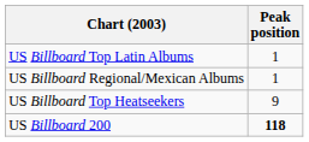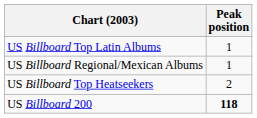 <table class="wikitable">
 <tr>
 <th align="left">Chart (2003)</th>
 <th align="left">Peak<br>position</th>
 </tr>
 <tr>
 <td align="left"><a href='#'>US</a> <a href='#'><em>Billboard</em> Top Latin Albums</a></td>
 <td align="center">1</td>
 </tr>
 <tr>
 <td align="left">US <em>Billboard</em> Regional/Mexican Albums</td>
 <td align="center">1</td>
 </tr>
 <tr>
 <td align="left">US <em>Billboard</em> <a href='#'>Top Heatseekers</a></td>
-<td align="center">9</td>
+<td align="center">2</td>
 </tr>
 <tr>
 <td align="left">US <a href='#'><em>Billboard</em> 200</a></td>
 <td align="center"><strong>118</strong></td>
 </tr>
 </table>
